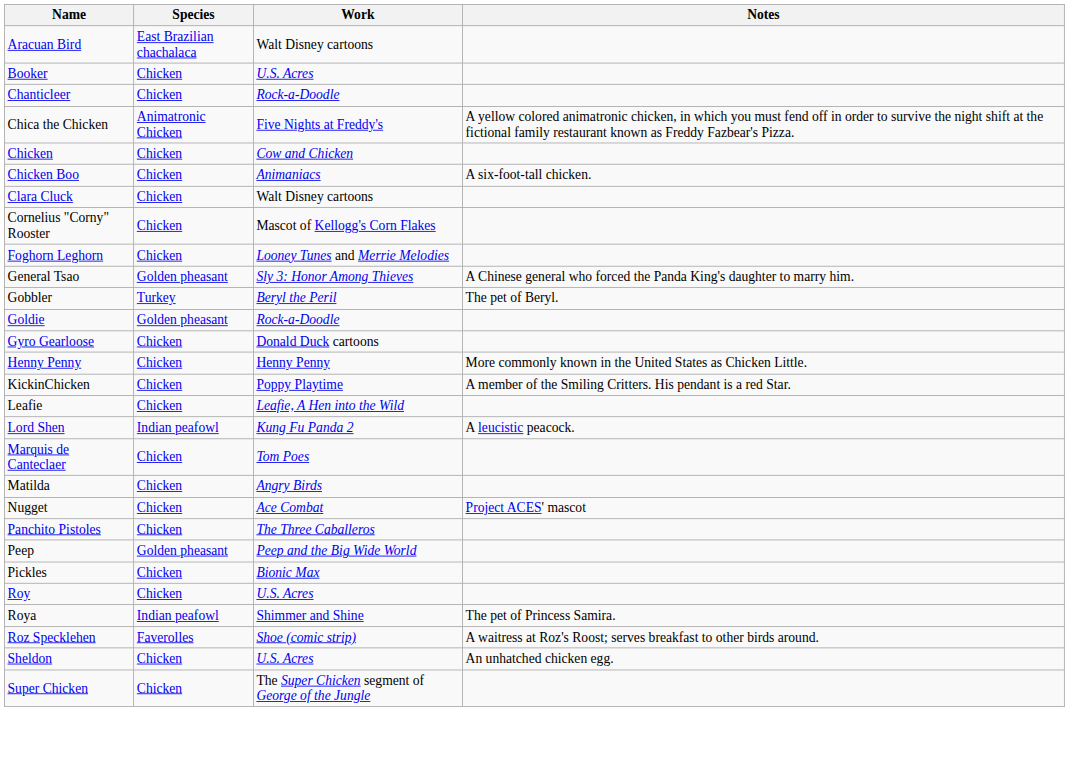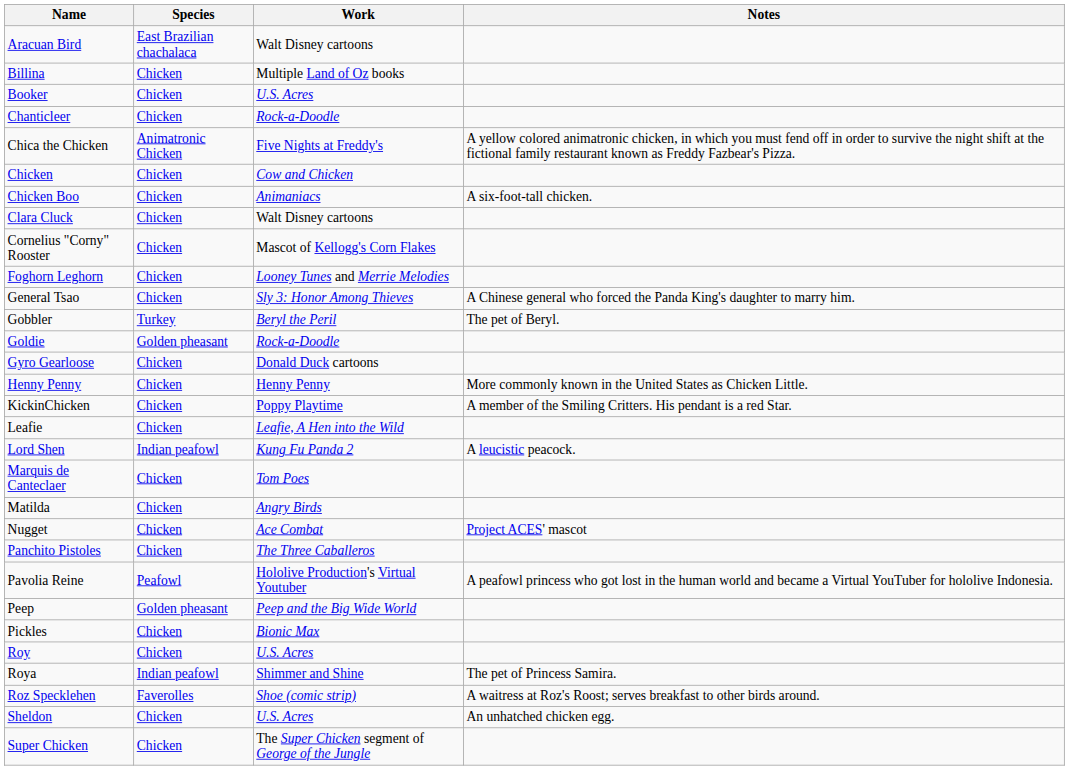 <table class="wikitable">
 <tr>
 <th>Name</th>
 <th>Species</th>
 <th>Work</th>
 <th>Notes</th>
 </tr>
 <tr>
 <td><a href='#'>Aracuan Bird</a></td>
 <td><a href='#'>East Brazilian chachalaca</a></td>
 <td>Walt Disney cartoons</td>
+<td></td>
+</tr>
+<tr>
+<td><a href='#'>Billina</a></td>
+<td><a href='#'>Chicken</a></td>
+<td>Multiple <a href='#'>Land of Oz</a> books</td>
 <td></td>
 </tr>
 <tr>
 <td><a href='#'>Booker</a></td>
 <td><a href='#'>Chicken</a></td>
 <td><em><a href='#'>U.S. Acres</a></em></td>
 <td></td>
 </tr>
 <tr>
 <td><a href='#'>Chanticleer</a></td>
 <td><a href='#'>Chicken</a></td>
 <td><em><a href='#'>Rock-a-Doodle</a></em></td>
 <td></td>
 </tr>
 <tr>
 <td>Chica the Chicken</td>
 <td><a href='#'>Animatronic</a> <a href='#'>Chicken</a></td>
 <td><a href='#'>Five Nights at Freddy's</a></td>
 <td>A yellow colored animatronic chicken, in which you must fend off in order to survive the night shift at the fictional family restaurant known as Freddy Fazbear's Pizza.</td>
 </tr>
 <tr>
 <td><a href='#'>Chicken</a></td>
 <td><a href='#'>Chicken</a></td>
 <td><em><a href='#'>Cow and Chicken</a></em></td>
 <td></td>
 </tr>
 <tr>
 <td><a href='#'>Chicken Boo</a></td>
 <td><a href='#'>Chicken</a></td>
 <td><em><a href='#'>Animaniacs</a></em></td>
 <td>A six-foot-tall chicken.</td>
 </tr>
 <tr>
 <td><a href='#'>Clara Cluck</a></td>
 <td><a href='#'>Chicken</a></td>
 <td>Walt Disney cartoons</td>
 <td></td>
 </tr>
 <tr>
 <td>Cornelius "Corny" Rooster</td>
 <td><a href='#'>Chicken</a></td>
 <td>Mascot of <a href='#'>Kellogg's Corn Flakes</a></td>
 <td></td>
 </tr>
 <tr>
 <td><a href='#'>Foghorn Leghorn</a></td>
 <td><a href='#'>Chicken</a></td>
 <td><em><a href='#'>Looney Tunes</a></em> and <em><a href='#'>Merrie Melodies</a></em></td>
 <td></td>
 </tr>
 <tr>
 <td>General Tsao</td>
-<td><a href='#'>Golden pheasant</a></td>
+<td><a href='#'>Chicken</a></td>
 <td><em><a href='#'>Sly 3: Honor Among Thieves</a></em></td>
 <td>A Chinese general who forced the Panda King's daughter to marry him.</td>
 </tr>
 <tr>
 <td>Gobbler</td>
 <td><a href='#'>Turkey</a></td>
 <td><em><a href='#'>Beryl the Peril</a></em></td>
 <td>The pet of Beryl.</td>
 </tr>
 <tr>
 <td><a href='#'>Goldie</a></td>
 <td><a href='#'>Golden pheasant</a></td>
 <td><em><a href='#'>Rock-a-Doodle</a></em></td>
 <td></td>
 </tr>
 <tr>
 <td><a href='#'>Gyro Gearloose</a></td>
 <td><a href='#'>Chicken</a></td>
 <td><a href='#'>Donald Duck</a> cartoons</td>
 <td></td>
 </tr>
 <tr>
 <td><a href='#'>Henny Penny</a></td>
 <td><a href='#'>Chicken</a></td>
 <td><a href='#'>Henny Penny</a></td>
 <td>More commonly known in the United States as Chicken Little.</td>
 </tr>
 <tr>
 <td>KickinChicken</td>
 <td><a href='#'>Chicken</a></td>
 <td><a href='#'>Poppy Playtime</a></td>
 <td>A member of the Smiling Critters. His pendant is a red Star.</td>
 </tr>
 <tr>
 <td>Leafie</td>
 <td><a href='#'>Chicken</a></td>
 <td><em><a href='#'>Leafie, A Hen into the Wild</a></em></td>
 </tr>
 <tr>
 <td><a href='#'>Lord Shen</a></td>
 <td><a href='#'>Indian peafowl</a></td>
 <td><em><a href='#'>Kung Fu Panda 2</a></em></td>
 <td>A <a href='#'>leucistic</a> peacock.</td>
 </tr>
 <tr>
 <td><a href='#'>Marquis de Canteclaer</a></td>
 <td><a href='#'>Chicken</a></td>
 <td><em><a href='#'>Tom Poes</a></em></td>
 <td></td>
 </tr>
 <tr>
 <td>Matilda</td>
 <td><a href='#'>Chicken</a></td>
 <td><em><a href='#'>Angry Birds</a></em></td>
 <td></td>
 </tr>
 <tr>
 <td>Nugget</td>
 <td><a href='#'>Chicken</a></td>
 <td><em><a href='#'>Ace Combat</a></em></td>
 <td><a href='#'>Project ACES</a>' mascot</td>
 </tr>
 <tr>
 <td><a href='#'>Panchito Pistoles</a></td>
 <td><a href='#'>Chicken</a></td>
 <td><em><a href='#'>The Three Caballeros</a></em></td>
 <td></td>
 </tr>
 <tr>
+<td>Pavolia Reine</td>
+<td><a href='#'>Peafowl</a></td>
+<td><a href='#'>Hololive Production</a>'s <a href='#'>Virtual Youtuber</a></td>
+<td>A peafowl princess who got lost in the human world and became a Virtual YouTuber for hololive Indonesia.</td>
+</tr>
+<tr>
 <td>Peep</td>
 <td><a href='#'>Golden pheasant</a></td>
 <td><em><a href='#'>Peep and the Big Wide World</a></em></td>
 <td></td>
 </tr>
 <tr>
 <td>Pickles</td>
 <td><a href='#'>Chicken</a></td>
 <td><em><a href='#'>Bionic Max</a></em></td>
 <td></td>
 </tr>
 <tr>
 <td><a href='#'>Roy</a></td>
 <td><a href='#'>Chicken</a></td>
 <td><em><a href='#'>U.S. Acres</a></em></td>
 <td></td>
 </tr>
 <tr>
 <td>Roya</td>
 <td><a href='#'>Indian peafowl</a></td>
 <td><a href='#'>Shimmer and Shine</a></td>
 <td>The pet of Princess Samira.</td>
 </tr>
 <tr>
 <td><a href='#'>Roz Specklehen</a></td>
 <td><a href='#'>Faverolles</a></td>
 <td><em><a href='#'>Shoe (comic strip)</a></em></td>
 <td>A waitress at Roz's Roost; serves breakfast to other birds around.</td>
 </tr>
 <tr>
 <td><a href='#'>Sheldon</a></td>
 <td><a href='#'>Chicken</a></td>
 <td><em><a href='#'>U.S. Acres</a></em></td>
 <td>An unhatched chicken egg.</td>
 </tr>
 <tr>
 <td><a href='#'>Super Chicken</a></td>
 <td><a href='#'>Chicken</a></td>
 <td>The <em><a href='#'>Super Chicken</a></em> segment of <em><a href='#'>George of the Jungle</a></em></td>
 <td></td>
 </tr>
 </table>
